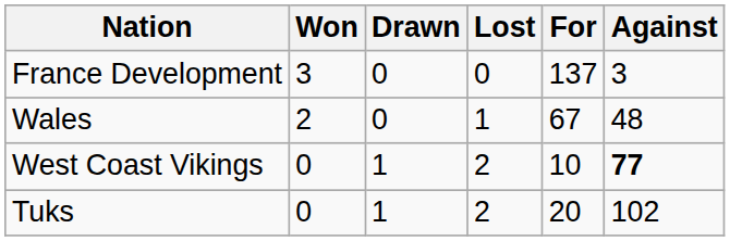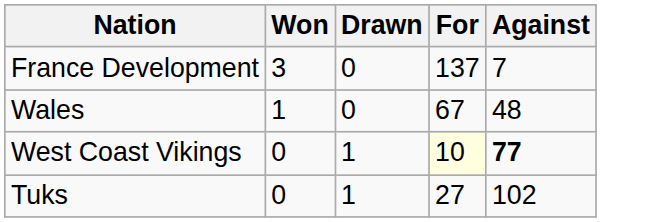 <table class="wikitable">
 <tr>
 <th>Nation</th>
 <th>Won</th>
 <th>Drawn</th>
-<th>Lost</th>
 <th>For</th>
 <th>Against</th>
 </tr>
 <tr>
 <td>France Development</td>
 <td>3</td>
 <td>0</td>
-<td>0</td>
 <td>137</td>
-<td>3</td>
+<td>7</td>
 </tr>
 <tr>
 <td>Wales</td>
-<td>2</td>
+<td>1</td>
 <td>0</td>
-<td>1</td>
 <td>67</td>
 <td>48</td>
 </tr>
 <tr>
 <td>West Coast Vikings</td>
 <td>0</td>
 <td>1</td>
-<td>2</td>
-<td>10</td>
+<td style="background: lightyellow;">10</td>
 <td><strong>77</strong></td>
 </tr>
 <tr>
 <td>Tuks</td>
 <td>0</td>
 <td>1</td>
-<td>2</td>
-<td>20</td>
+<td>27</td>
 <td>102</td>
 </tr>
 </table>
